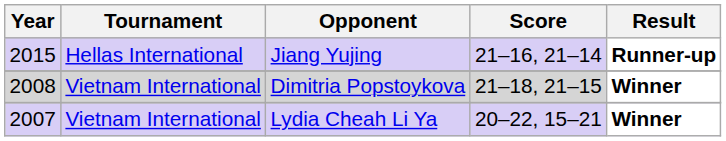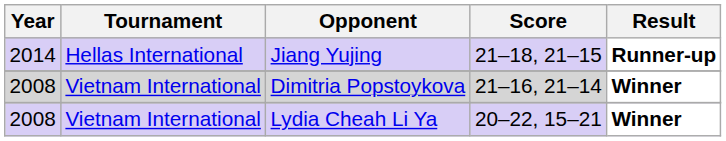 <table class="sortable wikitable" style="font-size: 90%;">
 <tr>
 <th>Year</th>
 <th>Tournament</th>
 <th>Opponent</th>
 <th>Score</th>
 <th>Result</th>
 </tr>
 <tr style="background:#D8CEF6">
-<td align="center">2015</td>
+<td align="center">2014</td>
 <td align="left"><a href='#'>Hellas International</a></td>
 <td align="left"> <a href='#'>Jiang Yujing</a></td>
-<td align="left">21–16, 21–14</td>
+<td align="left">21–18, 21–15</td>
 <td style="text-align:left; background:white"> <strong>Runner-up</strong></td>
 </tr>
 <tr>
 </tr>
 <tr style="background:#D5D5D5">
 <td align="center">2008</td>
 <td align="left"><a href='#'>Vietnam International</a></td>
 <td align="left"> <a href='#'>Dimitria Popstoykova</a></td>
-<td align="left">21–18, 21–15</td>
+<td align="left">21–16, 21–14</td>
 <td style="text-align:left; background:white"> <strong>Winner</strong></td>
 </tr>
 <tr>
 </tr>
 <tr style="background:#D8CEF6">
-<td align="center">2007</td>
+<td align="center">2008</td>
 <td align="left"><a href='#'>Vietnam International</a></td>
 <td align="left"> <a href='#'>Lydia Cheah Li Ya</a></td>
 <td align="left">20–22, 15–21</td>
 <td style="text-align:left; background:white"> <strong>Winner</strong></td>
 </tr>
 </table>
